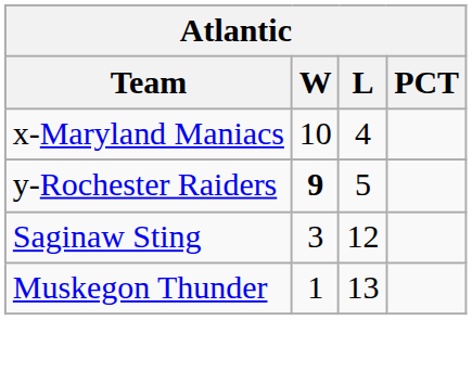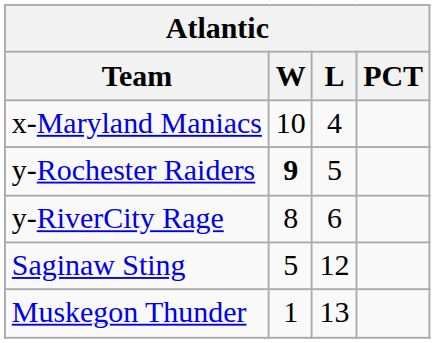 <table class="wikitable" style="text-align:center">
 <tr>
 <th colspan=4>Atlantic</th>
 </tr>
 <tr>
 <th>Team</th>
 <th>W</th>
 <th>L</th>
 <th>PCT</th>
 </tr>
 <tr>
 <td align=left>x-<a href='#'>Maryland Maniacs</a></td>
 <td>10</td>
 <td>4</td>
 <td></td>
 </tr>
 <tr>
 <td align=left>y-<a href='#'>Rochester Raiders</a></td>
 <td><strong>9</strong></td>
 <td>5</td>
 <td></td>
 </tr>
 <tr>
+<td align=left>y-<a href='#'>RiverCity Rage</a></td>
+<td>8</td>
+<td>6</td>
+<td></td>
+</tr>
+<tr>
 <td align=left><a href='#'>Saginaw Sting</a></td>
-<td>3</td>
+<td>5</td>
 <td>12</td>
 <td></td>
 </tr>
 <tr>
 <td align=left><a href='#'>Muskegon Thunder</a></td>
 <td>1</td>
 <td>13</td>
 <td></td>
 </tr>
 </table>
